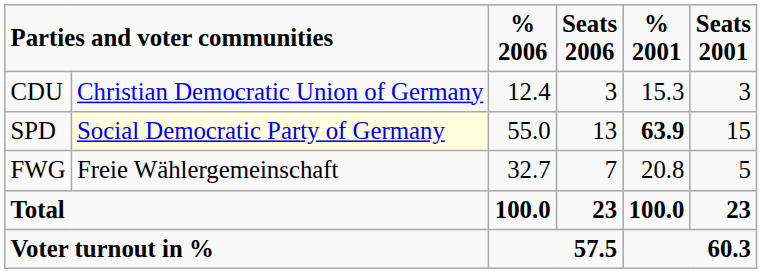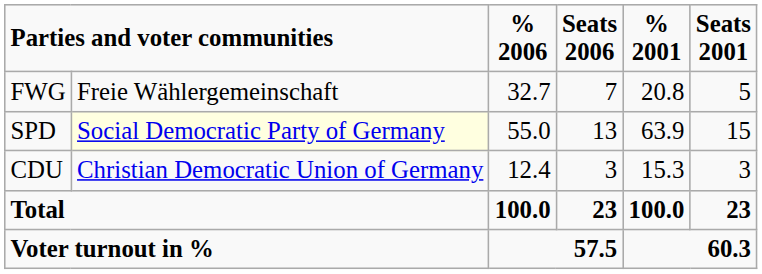 <table class="wikitable">
 <tr --  class="hintergrundfarbe5">
 <td colspan="2"><strong>Parties and voter communities</strong></td>
 <td align="center"><strong>%<br>2006</strong></td>
 <td align="center"><strong>Seats<br>2006</strong></td>
 <td align="center"><strong>%<br>2001</strong></td>
 <td align="center"><strong>Seats<br>2001</strong></td>
 </tr>
 <tr --->
+<td>FWG</td>
+<td>Freie Wählergemeinschaft</td>
+<td align="right">32.7</td>
+<td align="right">7</td>
+<td align="right">20.8</td>
+<td align="right">5</td>
+</tr>
+<tr --->
+<td>SPD</td>
+<td style="background: lightyellow;"><a href='#'>Social Democratic Party of Germany</a></td>
+<td align="right">55.0</td>
+<td align="right">13</td>
+<td align="right">63.9</td>
+<td align="right">15</td>
+</tr>
+<tr --->
 <td>CDU</td>
 <td><a href='#'>Christian Democratic Union of Germany</a></td>
 <td align="right">12.4</td>
 <td align="right">3</td>
 <td align="right">15.3</td>
 <td align="right">3</td>
-</tr>
-<tr --->
-<td>SPD</td>
-<td style="background: lightyellow;"><a href='#'>Social Democratic Party of Germany</a></td>
-<td align="right">55.0</td>
-<td align="right">13</td>
-<td align="right"><strong>63.9</strong></td>
-<td align="right">15</td>
-</tr>
-<tr --->
-<td>FWG</td>
-<td>Freie Wählergemeinschaft</td>
-<td align="right">32.7</td>
-<td align="right">7</td>
-<td align="right">20.8</td>
-<td align="right">5</td>
 </tr>
 <tr -- class="hintergrundfarbe5">
 <td colspan="2"><strong>Total</strong></td>
 <td align="right"><strong>100.0</strong></td>
 <td align="right"><strong>23</strong></td>
 <td align="right"><strong>100.0</strong></td>
 <td align="right"><strong>23</strong></td>
 </tr>
 <tr -- class="hintergrundfarbe5">
 <td colspan="2"><strong>Voter turnout in %</strong></td>
 <td colspan="2" align="right"><strong>57.5</strong></td>
 <td colspan="2" align="right"><strong>60.3</strong></td>
 </tr>
 </table>
